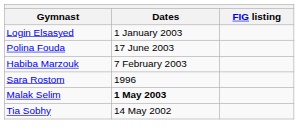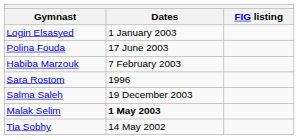 <table class="wikitable mw-collapsible mw-collapsed" width="75%">
 <tr>
 <th colspan="3"></th>
 </tr>
 <tr>
 <th>Gymnast</th>
 <th>Dates</th>
 <th><a href='#'>FIG</a> listing</th>
 </tr>
 <tr>
 <td><a href='#'>Login Elsasyed</a></td>
 <td>1 January 2003</td>
 <td></td>
 </tr>
 <tr>
 <td><a href='#'>Polina Fouda</a></td>
 <td>17 June 2003</td>
 <td></td>
 </tr>
 <tr>
 <td><a href='#'>Habiba Marzouk</a></td>
 <td>7 February 2003</td>
 <td></td>
 </tr>
 <tr>
 <td><a href='#'>Sara Rostom</a></td>
 <td>1996</td>
 <td></td>
 </tr>
 <tr>
+<td><a href='#'>Salma Saleh</a></td>
+<td>19 December 2003</td>
+<td></td>
+</tr>
+<tr>
 <td><a href='#'>Malak Selim</a></td>
 <td><strong>1 May 2003</strong></td>
 <td></td>
 </tr>
 <tr>
 <td><a href='#'>Tia Sobhy</a></td>
 <td>14 May 2002</td>
 <td></td>
 </tr>
 </table>
